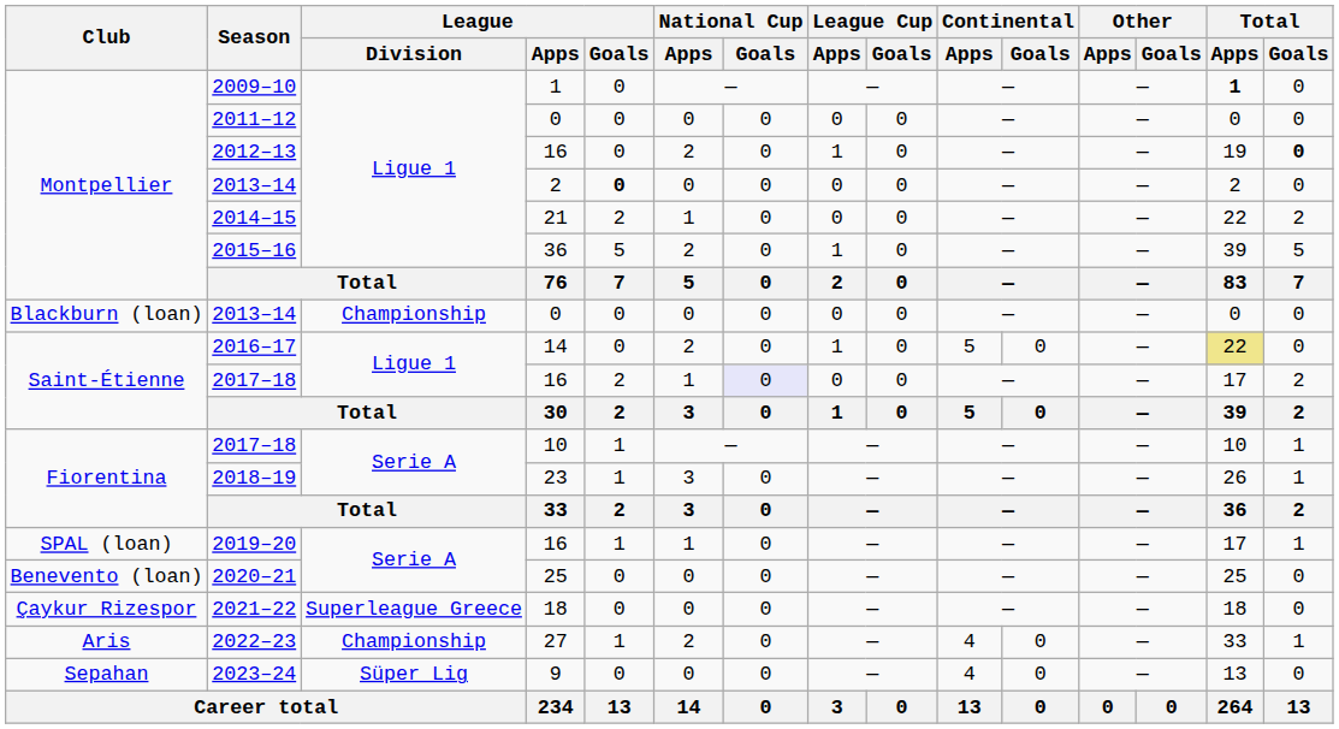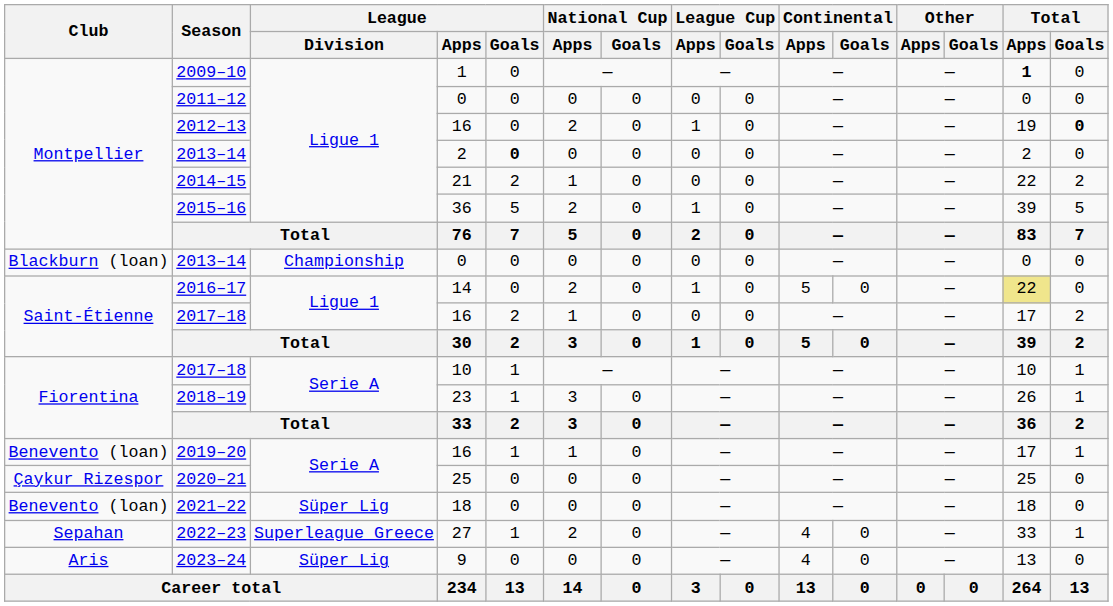 <table class="wikitable" style="text-align: center">
 <tr>
 <th rowspan=2>Club</th>
 <th rowspan=2>Season</th>
 <th colspan=3>League</th>
 <th colspan=2>National Cup</th>
 <th colspan=2>League Cup</th>
 <th colspan=2>Continental</th>
 <th colspan=2>Other</th>
 <th colspan=2>Total</th>
 </tr>
 <tr>
 <th>Division</th>
 <th>Apps</th>
 <th>Goals</th>
 <th>Apps</th>
 <th>Goals</th>
 <th>Apps</th>
 <th>Goals</th>
 <th>Apps</th>
 <th>Goals</th>
 <th>Apps</th>
 <th>Goals</th>
 <th>Apps</th>
 <th>Goals</th>
 </tr>
 <tr>
 <td rowspan="7"><a href='#'>Montpellier</a></td>
 <td><a href='#'>2009–10</a></td>
 <td rowspan="6"><a href='#'>Ligue 1</a></td>
 <td>1</td>
 <td>0</td>
 <td colspan="2">—</td>
 <td colspan="2">—</td>
 <td colspan="2">—</td>
 <td colspan="2">—</td>
 <td><strong>1</strong></td>
 <td>0</td>
 </tr>
 <tr>
 <td><a href='#'>2011–12</a></td>
 <td>0</td>
 <td>0</td>
 <td>0</td>
 <td>0</td>
 <td>0</td>
 <td>0</td>
 <td colspan="2">—</td>
 <td colspan="2">—</td>
 <td>0</td>
 <td>0</td>
 </tr>
 <tr>
 <td><a href='#'>2012–13</a></td>
 <td>16</td>
 <td>0</td>
 <td>2</td>
 <td>0</td>
 <td>1</td>
 <td>0</td>
 <td colspan="2">—</td>
 <td colspan="2">—</td>
 <td>19</td>
 <td><strong>0</strong></td>
 </tr>
 <tr>
 <td><a href='#'>2013–14</a></td>
 <td>2</td>
 <td><strong>0</strong></td>
 <td>0</td>
 <td>0</td>
 <td>0</td>
 <td>0</td>
 <td colspan="2">—</td>
 <td colspan="2">—</td>
 <td>2</td>
 <td>0</td>
 </tr>
 <tr>
 <td><a href='#'>2014–15</a></td>
 <td>21</td>
 <td>2</td>
 <td>1</td>
 <td>0</td>
 <td>0</td>
 <td>0</td>
 <td colspan="2">—</td>
 <td colspan="2">—</td>
 <td>22</td>
 <td>2</td>
 </tr>
 <tr>
 <td><a href='#'>2015–16</a></td>
 <td>36</td>
 <td>5</td>
 <td>2</td>
 <td>0</td>
 <td>1</td>
 <td>0</td>
 <td colspan="2">—</td>
 <td colspan="2">—</td>
 <td>39</td>
 <td>5</td>
 </tr>
 <tr>
 <th colspan="2">Total</th>
 <th>76</th>
 <th>7</th>
 <th>5</th>
 <th>0</th>
 <th>2</th>
 <th>0</th>
 <th colspan="2">—</th>
 <th colspan="2">—</th>
 <th>83</th>
 <th>7</th>
 </tr>
 <tr>
 <td><a href='#'>Blackburn</a> (loan)</td>
 <td><a href='#'>2013–14</a></td>
 <td><a href='#'>Championship</a></td>
 <td>0</td>
 <td>0</td>
 <td>0</td>
 <td>0</td>
 <td>0</td>
 <td>0</td>
 <td colspan="2">—</td>
 <td colspan="2">—</td>
 <td>0</td>
 <td>0</td>
 </tr>
 <tr>
 <td rowspan="3"><a href='#'>Saint-Étienne</a></td>
 <td><a href='#'>2016–17</a></td>
 <td rowspan="2"><a href='#'>Ligue 1</a></td>
 <td>14</td>
 <td>0</td>
 <td>2</td>
 <td>0</td>
 <td>1</td>
 <td>0</td>
 <td>5</td>
 <td>0</td>
 <td colspan="2">—</td>
 <td style="background: khaki;">22</td>
 <td>0</td>
 </tr>
 <tr>
 <td><a href='#'>2017–18</a></td>
 <td>16</td>
 <td>2</td>
 <td>1</td>
-<td style="background: lavender;">0</td>
+<td>0</td>
 <td>0</td>
 <td>0</td>
 <td colspan="2">—</td>
 <td colspan="2">—</td>
 <td>17</td>
 <td>2</td>
 </tr>
 <tr>
 <th colspan="2">Total</th>
 <th>30</th>
 <th>2</th>
 <th>3</th>
 <th>0</th>
 <th>1</th>
 <th>0</th>
 <th>5</th>
 <th>0</th>
 <th colspan="2">—</th>
 <th>39</th>
 <th>2</th>
 </tr>
 <tr>
 <td rowspan="3"><a href='#'>Fiorentina</a></td>
 <td><a href='#'>2017–18</a></td>
 <td rowspan="2"><a href='#'>Serie A</a></td>
 <td>10</td>
 <td>1</td>
 <td colspan="2">—</td>
 <td colspan="2">—</td>
 <td colspan="2">—</td>
 <td colspan="2">—</td>
 <td>10</td>
 <td>1</td>
 </tr>
 <tr>
 <td><a href='#'>2018–19</a></td>
 <td>23</td>
 <td>1</td>
 <td>3</td>
 <td>0</td>
 <td colspan="2">—</td>
 <td colspan="2">—</td>
 <td colspan="2">—</td>
 <td>26</td>
 <td>1</td>
 </tr>
 <tr>
 <th colspan="2">Total</th>
 <th>33</th>
 <th>2</th>
 <th>3</th>
 <th>0</th>
 <th colspan="2">—</th>
 <th colspan="2">—</th>
 <th colspan="2">—</th>
 <th>36</th>
 <th>2</th>
 </tr>
 <tr>
-<td><a href='#'>SPAL</a> (loan)</td>
+<td><a href='#'>Benevento</a> (loan)</td>
 <td><a href='#'>2019–20</a></td>
 <td rowspan="2"><a href='#'>Serie A</a></td>
 <td>16</td>
 <td>1</td>
 <td>1</td>
 <td>0</td>
 <td colspan="2">—</td>
 <td colspan="2">—</td>
 <td colspan="2">—</td>
 <td>17</td>
 <td>1</td>
 </tr>
 <tr>
-<td><a href='#'>Benevento</a> (loan)</td>
+<td><a href='#'>Çaykur Rizespor</a></td>
 <td><a href='#'>2020–21</a></td>
 <td>25</td>
 <td>0</td>
 <td>0</td>
 <td>0</td>
 <td colspan="2">—</td>
 <td colspan="2">—</td>
 <td colspan="2">—</td>
 <td>25</td>
 <td>0</td>
 </tr>
 <tr>
-<td><a href='#'>Çaykur Rizespor</a></td>
+<td><a href='#'>Benevento</a> (loan)</td>
 <td><a href='#'>2021–22</a></td>
-<td><a href='#'>Superleague Greece</a></td>
+<td><a href='#'>Süper Lig</a></td>
 <td>18</td>
 <td>0</td>
 <td>0</td>
 <td>0</td>
 <td colspan="2">—</td>
 <td colspan="2">—</td>
 <td colspan="2">—</td>
 <td>18</td>
 <td>0</td>
 </tr>
 <tr>
-<td><a href='#'>Aris</a></td>
+<td><a href='#'>Sepahan</a></td>
 <td><a href='#'>2022–23</a></td>
-<td><a href='#'>Championship</a></td>
+<td><a href='#'>Superleague Greece</a></td>
 <td>27</td>
 <td>1</td>
 <td>2</td>
 <td>0</td>
 <td colspan="2">—</td>
 <td>4</td>
 <td>0</td>
 <td colspan="2">—</td>
 <td>33</td>
 <td>1</td>
 </tr>
 <tr>
-<td><a href='#'>Sepahan</a></td>
+<td><a href='#'>Aris</a></td>
 <td><a href='#'>2023–24</a></td>
 <td><a href='#'>Süper Lig</a></td>
 <td>9</td>
 <td>0</td>
 <td>0</td>
 <td>0</td>
 <td colspan="2">—</td>
 <td>4</td>
 <td>0</td>
 <td colspan="2">—</td>
 <td>13</td>
 <td>0</td>
 </tr>
 <tr>
 <th colspan="3">Career total</th>
 <th>234</th>
 <th>13</th>
 <th>14</th>
 <th>0</th>
 <th>3</th>
 <th>0</th>
 <th>13</th>
 <th>0</th>
 <th>0</th>
 <th>0</th>
 <th>264</th>
 <th>13</th>
 </tr>
 </table>
